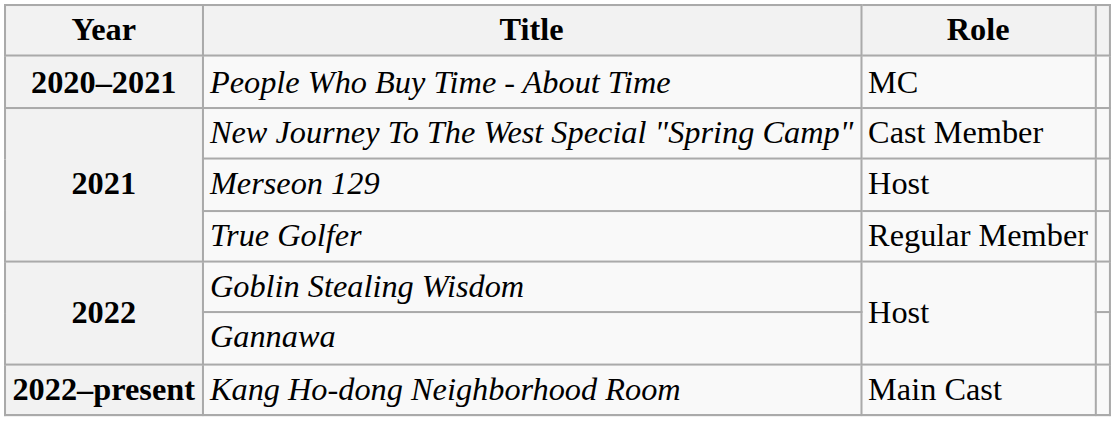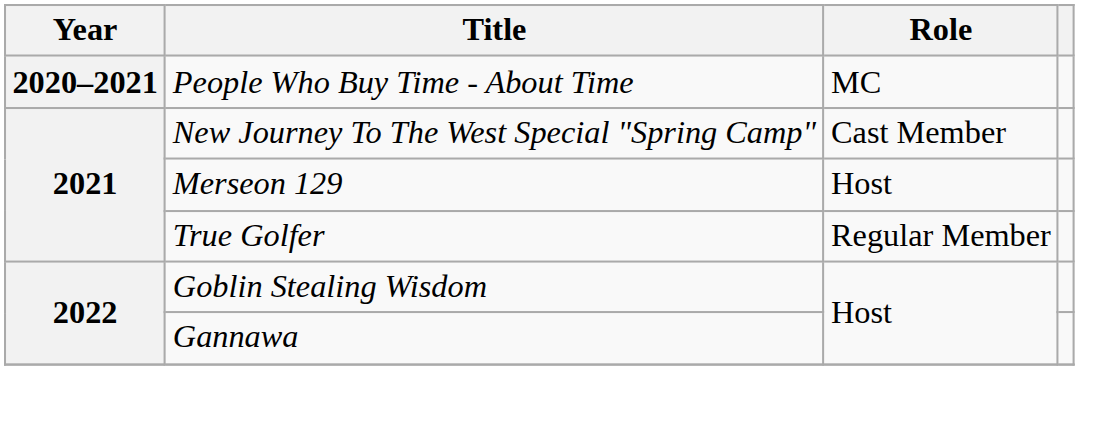 <table class="wikitable  plainrowheaders">
 <tr>
 <th scope="col">Year</th>
 <th scope="col">Title</th>
 <th scope="col">Role</th>
 <th scope="col" class="unsortable"></th>
 </tr>
 <tr>
 <th scope="row">2020–2021</th>
 <td><em>People Who Buy Time - About Time</em></td>
 <td>MC</td>
 <td></td>
 </tr>
 <tr>
 <th scope="row"  rowspan=3>2021</th>
 <td><em>New Journey To The West Special "Spring Camp"</em></td>
 <td>Cast Member</td>
 <td></td>
 </tr>
 <tr>
 <td><em>Merseon 129</em></td>
 <td>Host</td>
 <td></td>
 </tr>
 <tr>
 <td><em>True Golfer</em></td>
 <td>Regular Member</td>
 <td></td>
 </tr>
 <tr>
 <th scope="row" rowspan=2>2022</th>
 <td><em>Goblin Stealing Wisdom</em></td>
 <td rowspan=2>Host</td>
 <td></td>
 </tr>
 <tr>
 <td><em>Gannawa</em></td>
 <td></td>
 </tr>
 <tr>
-<th scope="row">2022–present</th>
-<td><em>Kang Ho-dong Neighborhood Room</em></td>
-<td>Main Cast</td>
-<td></td>
-</tr>
-<tr>
 </tr>
 </table>
